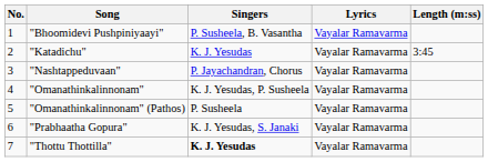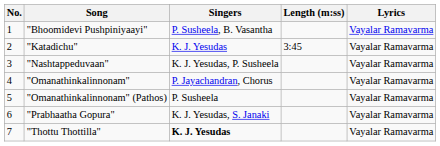 <table class="wikitable" style="font-size:95%;">
 <tr>
 <th>No.</th>
 <th>Song</th>
 <th>Singers</th>
+<th>Length (m:ss)</th>
 <th>Lyrics</th>
-<th>Length (m:ss)</th>
 </tr>
 <tr>
 <td>1</td>
 <td>"Bhoomidevi Pushpiniyaayi"</td>
 <td><a href='#'>P. Susheela</a>, B. Vasantha</td>
+<td></td>
 <td><a href='#'>Vayalar Ramavarma</a></td>
-<td></td>
 </tr>
 <tr>
 <td>2</td>
 <td>"Katadichu"</td>
 <td><a href='#'>K. J. Yesudas</a></td>
+<td>3:45</td>
 <td>Vayalar Ramavarma</td>
-<td>3:45</td>
 </tr>
 <tr>
 <td>3</td>
 <td>"Nashtappeduvaan"</td>
-<td><a href='#'>P. Jayachandran</a>, Chorus</td>
+<td>K. J. Yesudas, P. Susheela</td>
+<td></td>
 <td>Vayalar Ramavarma</td>
-<td></td>
 </tr>
 <tr>
 <td>4</td>
 <td>"Omanathinkalinnonam"</td>
-<td>K. J. Yesudas, P. Susheela</td>
+<td><a href='#'>P. Jayachandran</a>, Chorus</td>
+<td></td>
 <td>Vayalar Ramavarma</td>
-<td></td>
 </tr>
 <tr>
 <td>5</td>
 <td>"Omanathinkalinnonam" (Pathos)</td>
 <td>P. Susheela</td>
+<td></td>
 <td>Vayalar Ramavarma</td>
-<td></td>
 </tr>
 <tr>
 <td>6</td>
 <td>"Prabhaatha Gopura"</td>
 <td>K. J. Yesudas, <a href='#'>S. Janaki</a></td>
+<td></td>
 <td>Vayalar Ramavarma</td>
-<td></td>
 </tr>
 <tr>
 <td>7</td>
 <td>"Thottu Thottilla"</td>
 <td><strong>K. J. Yesudas</strong></td>
+<td></td>
 <td>Vayalar Ramavarma</td>
-<td></td>
 </tr>
 </table>
